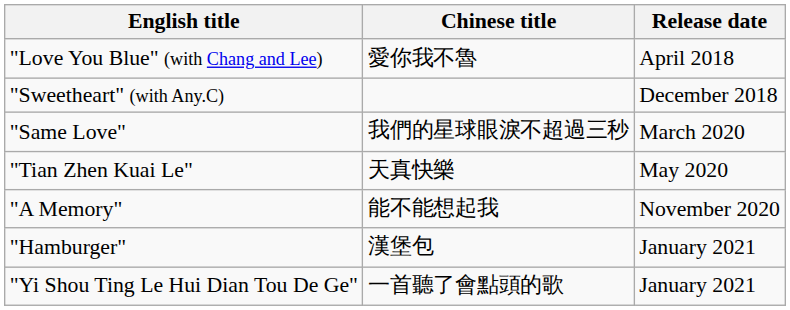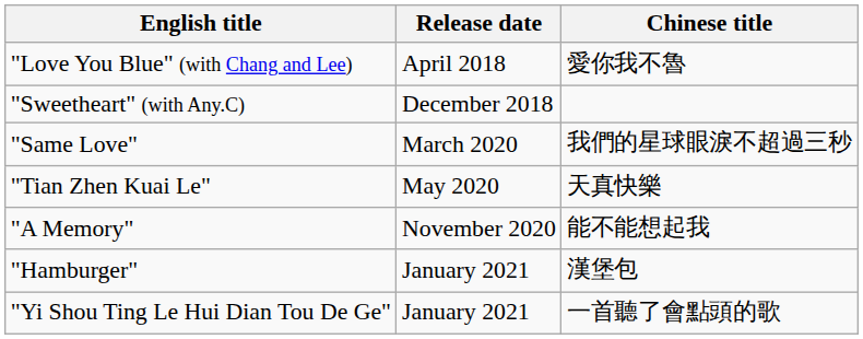 <table class="wikitable sortable">
 <tr>
 <th>English title</th>
+<th>Release date</th>
 <th>Chinese title</th>
-<th>Release date</th>
 </tr>
 <tr>
 <td>"Love You Blue" <small>(with <a href='#'>Chang and Lee</a>)</small></td>
+<td>April 2018</td>
 <td>愛你我不魯</td>
-<td>April 2018</td>
 </tr>
 <tr>
 <td>"Sweetheart" <small>(with Any.C)</small></td>
+<td>December 2018</td>
 <td></td>
-<td>December 2018</td>
 </tr>
 <tr>
 <td>"Same Love"</td>
+<td>March 2020</td>
 <td>我們的星球眼淚不超過三秒</td>
-<td>March 2020</td>
 </tr>
 <tr>
 <td>"Tian Zhen Kuai Le"</td>
+<td>May 2020</td>
 <td>天真快樂</td>
-<td>May 2020</td>
 </tr>
 <tr>
 <td>"A Memory"</td>
+<td>November 2020</td>
 <td>能不能想起我</td>
-<td>November 2020</td>
 </tr>
 <tr>
 <td>"Hamburger"</td>
+<td>January 2021</td>
 <td>漢堡包</td>
-<td>January 2021</td>
 </tr>
 <tr>
 <td>"Yi Shou Ting Le Hui Dian Tou De Ge"</td>
+<td>January 2021</td>
 <td>一首聽了會點頭的歌</td>
-<td>January 2021</td>
 </tr>
 </table>
